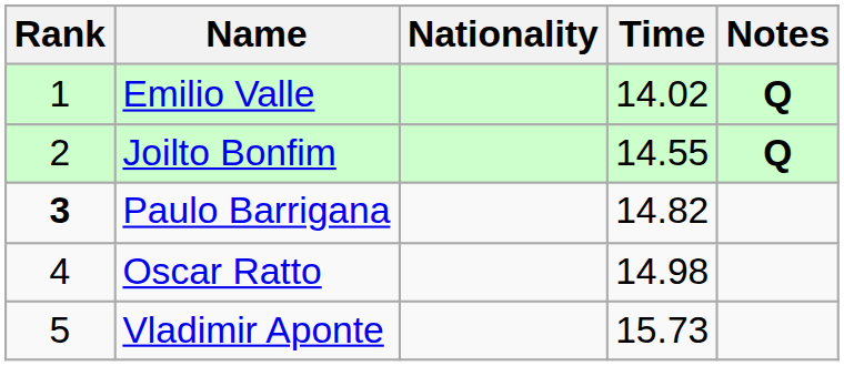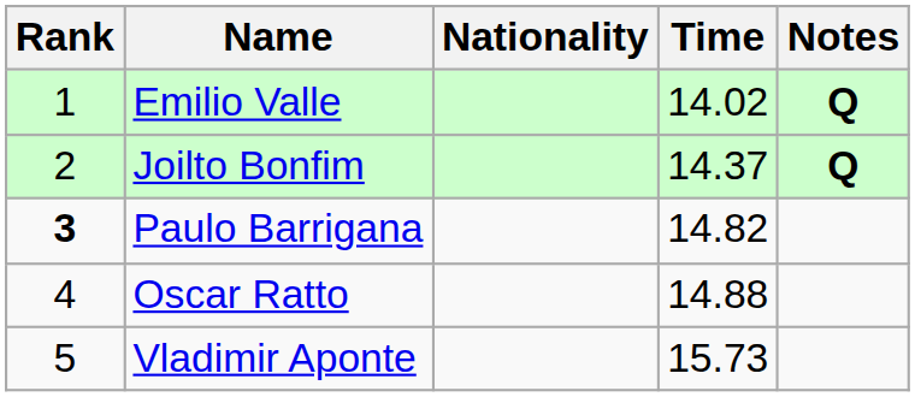 <table class="wikitable sortable" style="text-align:center">
 <tr>
 <th>Rank</th>
 <th>Name</th>
 <th>Nationality</th>
 <th>Time</th>
 <th>Notes</th>
 </tr>
 <tr bgcolor=ccffcc>
 <td align=center>1</td>
 <td align=left><a href='#'>Emilio Valle</a></td>
 <td align=left></td>
 <td>14.02</td>
 <td><strong>Q</strong></td>
 </tr>
 <tr bgcolor=ccffcc>
 <td align=center>2</td>
 <td align=left><a href='#'>Joilto Bonfim</a></td>
 <td align=left></td>
-<td>14.55</td>
+<td>14.37</td>
 <td><strong>Q</strong></td>
 </tr>
 <tr>
 <td align=center><strong>3</strong></td>
 <td align=left><a href='#'>Paulo Barrigana</a></td>
 <td align=left></td>
 <td>14.82</td>
 <td></td>
 </tr>
 <tr>
 <td align=center>4</td>
 <td align=left><a href='#'>Oscar Ratto</a></td>
 <td align=left></td>
-<td>14.98</td>
+<td>14.88</td>
 <td></td>
 </tr>
 <tr>
 <td align=center>5</td>
 <td align=left><a href='#'>Vladimir Aponte</a></td>
 <td align=left></td>
 <td>15.73</td>
 <td></td>
 </tr>
 </table>
